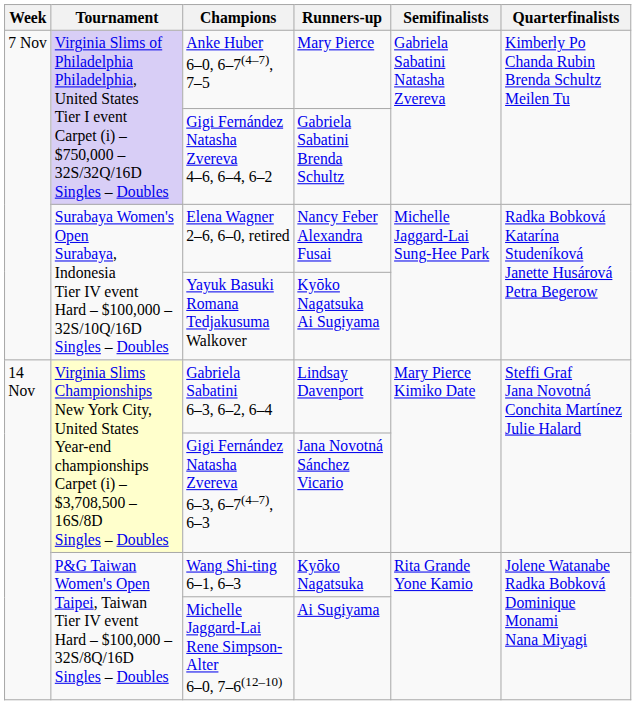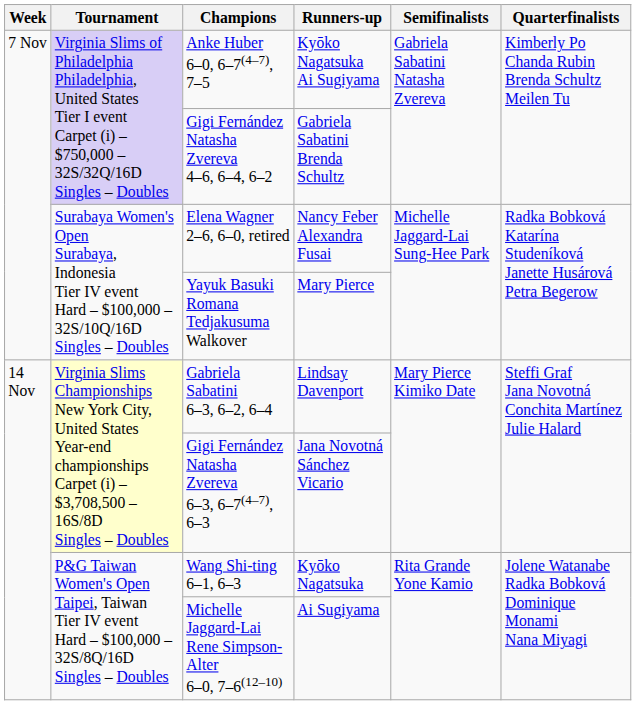 <table class=wikitable style=font-size:95%>
 <tr>
 <th style="width:48px;">Week</th>
 <th style="width:250px;">Tournament</th>
 <th style="width:200px;">Champions</th>
 <th style="width:200px;">Runners-up</th>
 <th style="width:190px;">Semifinalists</th>
 <th style="width:190px;">Quarterfinalists</th>
 </tr>
 <tr valign=top>
 <td rowspan=4>7 Nov</td>
 <td rowspan=2 style=background:#d8cef6;><a href='#'>Virginia Slims of Philadelphia</a><br> <a href='#'>Philadelphia</a>, United States<br>Tier I event<br>Carpet (i) – $750,000 – 32S/32Q/16D<br> <a href='#'>Singles</a> – <a href='#'>Doubles</a></td>
 <td> <a href='#'>Anke Huber</a><br>6–0, 6–7<sup>(4–7)</sup>, 7–5</td>
-<td> <a href='#'>Mary Pierce</a></td>
+<td> <a href='#'>Kyōko Nagatsuka</a><br> <a href='#'>Ai Sugiyama</a></td>
 <td rowspan=2>  <a href='#'>Gabriela Sabatini</a><br> <a href='#'>Natasha Zvereva</a></td>
 <td rowspan=2> <a href='#'>Kimberly Po</a><br> <a href='#'>Chanda Rubin</a><br> <a href='#'>Brenda Schultz</a><br> <a href='#'>Meilen Tu</a></td>
 </tr>
 <tr valign="top">
 <td> <a href='#'>Gigi Fernández</a><br> <a href='#'>Natasha Zvereva</a><br> 4–6, 6–4, 6–2</td>
 <td> <a href='#'>Gabriela Sabatini</a><br> <a href='#'>Brenda Schultz</a></td>
 </tr>
 <tr valign=top>
 <td rowspan=2><a href='#'>Surabaya Women's Open</a><br> <a href='#'>Surabaya</a>, Indonesia<br>Tier IV event<br>Hard – $100,000 – 32S/10Q/16D<br> <a href='#'>Singles</a> – <a href='#'>Doubles</a></td>
 <td> <a href='#'>Elena Wagner</a><br>2–6, 6–0, retired</td>
 <td> <a href='#'>Nancy Feber</a><br> <a href='#'>Alexandra Fusai</a></td>
 <td rowspan=2>  <a href='#'>Michelle Jaggard-Lai</a><br> <a href='#'>Sung-Hee Park</a></td>
 <td rowspan=2> <a href='#'>Radka Bobková</a><br> <a href='#'>Katarína Studeníková</a><br> <a href='#'>Janette Husárová</a><br> <a href='#'>Petra Begerow</a></td>
 </tr>
 <tr valign="top">
 <td> <a href='#'>Yayuk Basuki</a><br> <a href='#'>Romana Tedjakusuma</a><br> Walkover</td>
-<td> <a href='#'>Kyōko Nagatsuka</a><br> <a href='#'>Ai Sugiyama</a></td>
+<td> <a href='#'>Mary Pierce</a></td>
 </tr>
 <tr valign=top>
 <td rowspan=4>14 Nov</td>
 <td style="background:#FFFFCC;" rowspan=2><a href='#'>Virginia Slims Championships</a><br> New York City, United States<br>Year-end championships<br>Carpet (i) – $3,708,500 – 16S/8D<br><a href='#'>Singles</a> – <a href='#'>Doubles</a></td>
 <td> <a href='#'>Gabriela Sabatini</a><br>6–3, 6–2, 6–4</td>
 <td> <a href='#'>Lindsay Davenport</a></td>
 <td rowspan=2>  <a href='#'>Mary Pierce</a><br> <a href='#'>Kimiko Date</a></td>
 <td rowspan=2> <a href='#'>Steffi Graf</a><br> <a href='#'>Jana Novotná</a><br> <a href='#'>Conchita Martínez</a><br> <a href='#'>Julie Halard</a></td>
 </tr>
 <tr valign=top>
 <td> <a href='#'>Gigi Fernández</a><br> <a href='#'>Natasha Zvereva</a><br> 6–3, 6–7<sup>(4–7)</sup>, 6–3</td>
 <td> <a href='#'>Jana Novotná</a><br> <a href='#'>Sánchez Vicario</a></td>
 </tr>
 <tr valign=top>
 <td rowspan=2><a href='#'>P&G Taiwan Women's Open</a><br> <a href='#'>Taipei</a>, Taiwan<br>Tier IV event<br>Hard – $100,000 – 32S/8Q/16D<br> <a href='#'>Singles</a> – <a href='#'>Doubles</a></td>
 <td> <a href='#'>Wang Shi-ting</a><br>6–1, 6–3</td>
 <td> <a href='#'>Kyōko Nagatsuka</a></td>
 <td rowspan=2>  <a href='#'>Rita Grande</a><br> <a href='#'>Yone Kamio</a></td>
 <td rowspan=2> <a href='#'>Jolene Watanabe</a><br> <a href='#'>Radka Bobková</a><br> <a href='#'>Dominique Monami</a><br> <a href='#'>Nana Miyagi</a></td>
 </tr>
 <tr valign=top>
 <td> <a href='#'>Michelle Jaggard-Lai</a><br> <a href='#'>Rene Simpson-Alter</a><br> 6–0, 7–6<sup>(12–10)</sup></td>
 <td> <a href='#'>Ai Sugiyama</a></td>
 </tr>
 </table>
